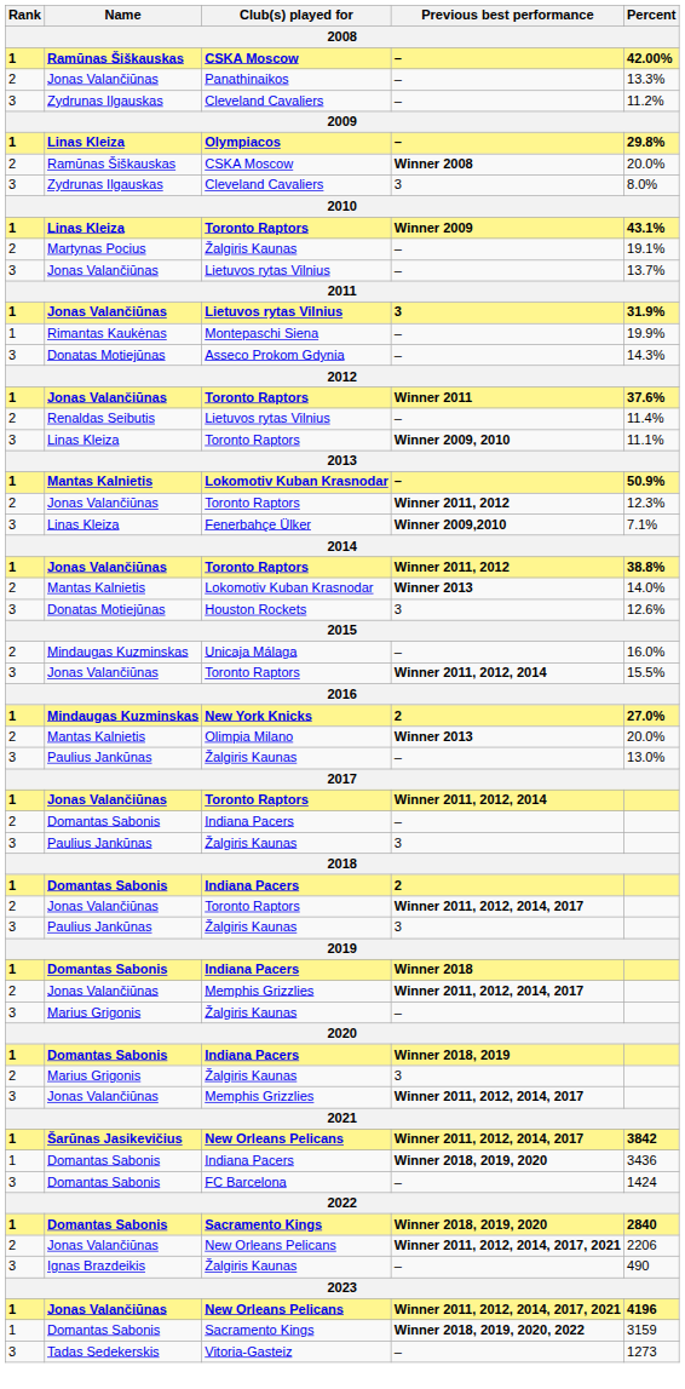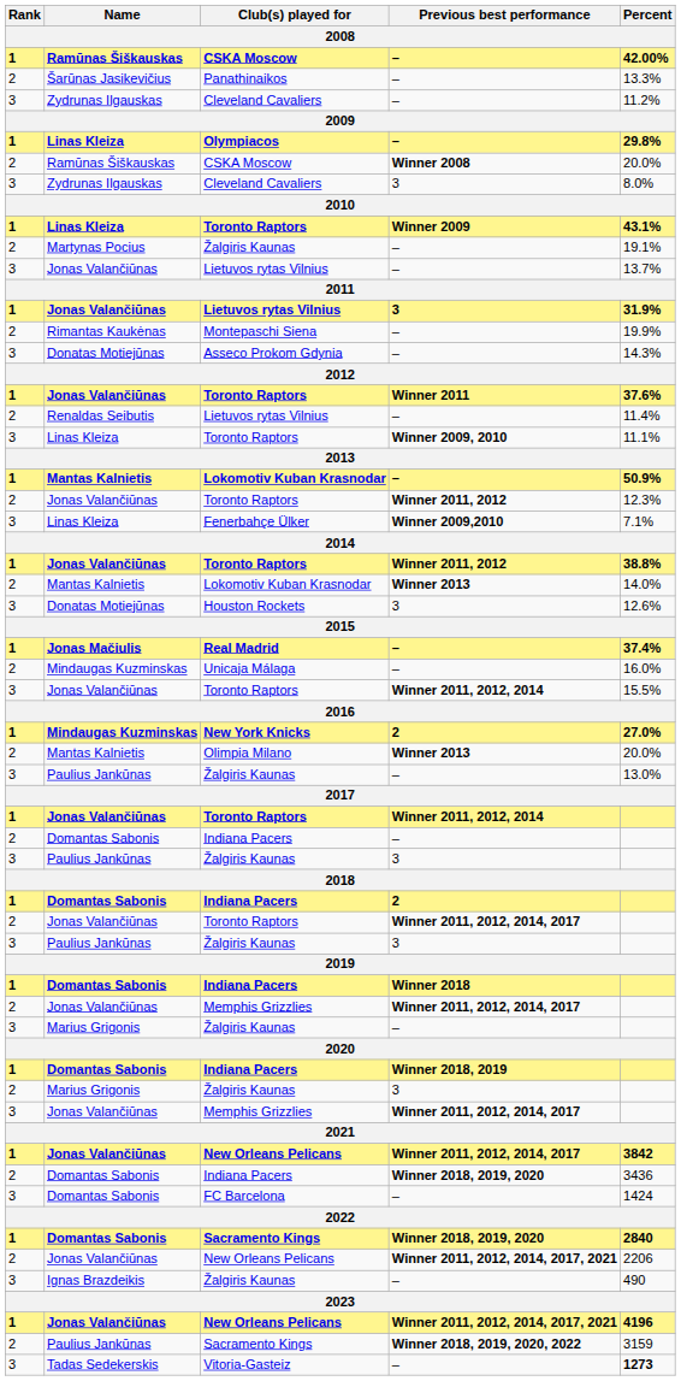 <table class="wikitable plainrowheaders sortable">
 <tr>
 <th>Rank</th>
 <th>Name</th>
 <th>Club(s) played for</th>
 <th>Previous best performance</th>
 <th>Percent</th>
 </tr>
 <tr>
 <th colspan="5">2008</th>
 </tr>
 <tr style="background-color: #FFF68F; font-weight: bold;">
 <td>1</td>
 <td><a href='#'>Ramūnas Šiškauskas</a></td>
 <td> <a href='#'>CSKA Moscow</a></td>
 <td>–</td>
 <td>42.00%</td>
 </tr>
 <tr>
 <td>2</td>
-<td><a href='#'>Jonas Valančiūnas</a></td>
+<td><a href='#'>Šarūnas Jasikevičius</a></td>
 <td> <a href='#'>Panathinaikos</a></td>
 <td>–</td>
 <td>13.3%</td>
 </tr>
 <tr>
 <td>3</td>
 <td><a href='#'>Zydrunas Ilgauskas</a></td>
 <td> <a href='#'>Cleveland Cavaliers</a></td>
 <td>–</td>
 <td>11.2%</td>
 </tr>
 <tr>
 <th colspan="5">2009</th>
 </tr>
 <tr style="background-color: #FFF68F; font-weight: bold;">
 <td>1</td>
 <td><a href='#'>Linas Kleiza</a></td>
 <td> <a href='#'>Olympiacos</a></td>
 <td>–</td>
 <td>29.8%</td>
 </tr>
 <tr>
 <td>2</td>
 <td><a href='#'>Ramūnas Šiškauskas</a></td>
 <td> <a href='#'>CSKA Moscow</a></td>
 <td><strong>Winner 2008</strong></td>
 <td>20.0%</td>
 </tr>
 <tr>
 <td>3</td>
 <td><a href='#'>Zydrunas Ilgauskas</a></td>
 <td> <a href='#'>Cleveland Cavaliers</a></td>
 <td>3</td>
 <td>8.0%</td>
 </tr>
 <tr>
 <th colspan="5">2010</th>
 </tr>
 <tr style="background-color: #FFF68F; font-weight: bold;">
 <td>1</td>
 <td><a href='#'>Linas Kleiza</a></td>
 <td> <a href='#'>Toronto Raptors</a></td>
 <td>Winner 2009</td>
 <td>43.1%</td>
 </tr>
 <tr>
 <td>2</td>
 <td><a href='#'>Martynas Pocius</a></td>
 <td> <a href='#'>Žalgiris Kaunas</a></td>
 <td>–</td>
 <td>19.1%</td>
 </tr>
 <tr>
 <td>3</td>
 <td><a href='#'>Jonas Valančiūnas</a></td>
 <td> <a href='#'>Lietuvos rytas Vilnius</a></td>
 <td>–</td>
 <td>13.7%</td>
 </tr>
 <tr>
 <th colspan="5">2011</th>
 </tr>
 <tr style="background-color: #FFF68F; font-weight: bold;">
 <td>1</td>
 <td><a href='#'>Jonas Valančiūnas</a></td>
 <td> <a href='#'>Lietuvos rytas Vilnius</a></td>
 <td>3</td>
 <td>31.9%</td>
 </tr>
 <tr>
-<td>1</td>
+<td>2</td>
 <td><a href='#'>Rimantas Kaukėnas</a></td>
 <td> <a href='#'>Montepaschi Siena</a></td>
 <td>–</td>
 <td>19.9%</td>
 </tr>
 <tr>
 <td>3</td>
 <td><a href='#'>Donatas Motiejūnas</a></td>
 <td> <a href='#'>Asseco Prokom Gdynia</a></td>
 <td>–</td>
 <td>14.3%</td>
 </tr>
 <tr>
 <th colspan="5">2012</th>
 </tr>
 <tr style="background-color: #FFF68F; font-weight: bold;">
 <td>1</td>
 <td><a href='#'>Jonas Valančiūnas</a></td>
 <td> <a href='#'>Toronto Raptors</a></td>
 <td>Winner 2011</td>
 <td>37.6%</td>
 </tr>
 <tr>
 <td>2</td>
 <td><a href='#'>Renaldas Seibutis</a></td>
 <td> <a href='#'>Lietuvos rytas Vilnius</a></td>
 <td>–</td>
 <td>11.4%</td>
 </tr>
 <tr>
 <td>3</td>
 <td><a href='#'>Linas Kleiza</a></td>
 <td> <a href='#'>Toronto Raptors</a></td>
 <td><strong>Winner 2009, 2010</strong></td>
 <td>11.1%</td>
 </tr>
 <tr>
 <th colspan="5">2013</th>
 </tr>
 <tr style="background-color: #FFF68F; font-weight: bold;">
 <td>1</td>
 <td><a href='#'>Mantas Kalnietis</a></td>
 <td> <a href='#'>Lokomotiv Kuban Krasnodar</a></td>
 <td>–</td>
 <td>50.9%</td>
 </tr>
 <tr>
 <td>2</td>
 <td><a href='#'>Jonas Valančiūnas</a></td>
 <td> <a href='#'>Toronto Raptors</a></td>
 <td><strong>Winner 2011, 2012</strong></td>
 <td>12.3%</td>
 </tr>
 <tr>
 <td>3</td>
 <td><a href='#'>Linas Kleiza</a></td>
 <td> <a href='#'>Fenerbahçe Ülker</a></td>
 <td><strong>Winner 2009,2010</strong></td>
 <td>7.1%</td>
 </tr>
 <tr>
 <th colspan="5">2014</th>
 </tr>
 <tr style="background-color: #FFF68F; font-weight: bold;">
 <td>1</td>
 <td><a href='#'>Jonas Valančiūnas</a></td>
 <td> <a href='#'>Toronto Raptors</a></td>
 <td>Winner 2011, 2012</td>
 <td>38.8%</td>
 </tr>
 <tr>
 <td>2</td>
 <td><a href='#'>Mantas Kalnietis</a></td>
 <td> <a href='#'>Lokomotiv Kuban Krasnodar</a></td>
 <td><strong>Winner 2013</strong></td>
 <td>14.0%</td>
 </tr>
 <tr>
 <td>3</td>
 <td><a href='#'>Donatas Motiejūnas</a></td>
 <td> <a href='#'>Houston Rockets</a></td>
 <td>3</td>
 <td>12.6%</td>
 </tr>
 <tr>
 <th colspan="5">2015</th>
+</tr>
+<tr style="background-color: #FFF68F; font-weight: bold;">
+<td>1</td>
+<td><a href='#'>Jonas Mačiulis</a></td>
+<td> <a href='#'>Real Madrid</a></td>
+<td>–</td>
+<td>37.4%</td>
 </tr>
 <tr>
 <td>2</td>
 <td><a href='#'>Mindaugas Kuzminskas</a></td>
 <td> <a href='#'>Unicaja Málaga</a></td>
 <td>–</td>
 <td>16.0%</td>
 </tr>
 <tr>
 <td>3</td>
 <td><a href='#'>Jonas Valančiūnas</a></td>
 <td> <a href='#'>Toronto Raptors</a></td>
 <td><strong>Winner 2011, 2012, 2014</strong></td>
 <td>15.5%</td>
 </tr>
 <tr>
 <th colspan="5">2016</th>
 </tr>
 <tr style="background-color: #FFF68F; font-weight: bold;">
 <td>1</td>
 <td><a href='#'>Mindaugas Kuzminskas</a></td>
 <td> <a href='#'>New York Knicks</a></td>
 <td>2</td>
 <td>27.0%</td>
 </tr>
 <tr>
 <td>2</td>
 <td><a href='#'>Mantas Kalnietis</a></td>
 <td> <a href='#'>Olimpia Milano</a></td>
 <td><strong>Winner 2013</strong></td>
 <td>20.0%</td>
 </tr>
 <tr>
 <td>3</td>
 <td><a href='#'>Paulius Jankūnas</a></td>
 <td> <a href='#'>Žalgiris Kaunas</a></td>
 <td>–</td>
 <td>13.0%</td>
 </tr>
 <tr>
 <th colspan="5">2017</th>
 </tr>
 <tr style="background-color: #FFF68F; font-weight: bold;">
 <td>1</td>
 <td><a href='#'>Jonas Valančiūnas</a></td>
 <td> <a href='#'>Toronto Raptors</a></td>
 <td>Winner 2011, 2012, 2014</td>
 <td><small></small></td>
 </tr>
 <tr>
 <td>2</td>
 <td><a href='#'>Domantas Sabonis</a></td>
 <td> <a href='#'>Indiana Pacers</a></td>
 <td>–</td>
 <td></td>
 </tr>
 <tr>
 <td>3</td>
 <td><a href='#'>Paulius Jankūnas</a></td>
 <td> <a href='#'>Žalgiris Kaunas</a></td>
 <td>3</td>
 </tr>
 <tr>
 <th colspan="5">2018</th>
 </tr>
 <tr style="background-color: #FFF68F; font-weight: bold;">
 <td>1</td>
 <td><a href='#'>Domantas Sabonis</a></td>
 <td> <a href='#'>Indiana Pacers</a></td>
 <td>2</td>
 <td><small></small></td>
 </tr>
 <tr>
 <td>2</td>
 <td><a href='#'>Jonas Valančiūnas</a></td>
 <td> <a href='#'>Toronto Raptors</a></td>
 <td><strong>Winner 2011, 2012, 2014, 2017</strong></td>
 <td></td>
 </tr>
 <tr>
 <td>3</td>
 <td><a href='#'>Paulius Jankūnas</a></td>
 <td> <a href='#'>Žalgiris Kaunas</a></td>
 <td>3</td>
 </tr>
 <tr>
 <th colspan="5">2019</th>
 </tr>
 <tr style="background-color: #FFF68F; font-weight: bold;">
 <td>1</td>
 <td><a href='#'>Domantas Sabonis</a></td>
 <td> <a href='#'>Indiana Pacers</a></td>
 <td><strong>Winner 2018</strong></td>
 <td><small></small></td>
 </tr>
 <tr>
 <td>2</td>
 <td><a href='#'>Jonas Valančiūnas</a></td>
 <td> <a href='#'>Memphis Grizzlies</a></td>
 <td><strong>Winner 2011, 2012, 2014, 2017</strong></td>
 <td></td>
 </tr>
 <tr>
 <td>3</td>
 <td><a href='#'>Marius Grigonis</a></td>
 <td> <a href='#'>Žalgiris Kaunas</a></td>
 <td>–</td>
 </tr>
 <tr>
 <th colspan="5">2020</th>
 </tr>
 <tr style="background-color: #FFF68F; font-weight: bold;">
 <td>1</td>
 <td><a href='#'>Domantas Sabonis</a></td>
 <td> <a href='#'>Indiana Pacers</a></td>
 <td><strong>Winner 2018, 2019</strong></td>
 <td><small></small></td>
 </tr>
 <tr>
 <td>2</td>
 <td><a href='#'>Marius Grigonis</a></td>
 <td> <a href='#'>Žalgiris Kaunas</a></td>
 <td>3</td>
 <td></td>
 </tr>
 <tr>
 <td>3</td>
 <td><a href='#'>Jonas Valančiūnas</a></td>
 <td> <a href='#'>Memphis Grizzlies</a></td>
 <td><strong>Winner 2011, 2012, 2014, 2017</strong></td>
 </tr>
 <tr>
 <th colspan="5">2021</th>
 </tr>
 <tr style="background-color: #FFF68F; font-weight: bold;">
 <td>1</td>
-<td><a href='#'>Šarūnas Jasikevičius</a></td>
+<td><a href='#'>Jonas Valančiūnas</a></td>
 <td> <a href='#'>New Orleans Pelicans</a></td>
 <td><strong>Winner 2011, 2012, 2014, 2017</strong></td>
 <td>3842</td>
 </tr>
 <tr>
-<td>1</td>
+<td>2</td>
 <td><a href='#'>Domantas Sabonis</a></td>
 <td> <a href='#'>Indiana Pacers</a></td>
 <td><strong>Winner 2018, 2019, 2020</strong></td>
 <td>3436</td>
 </tr>
 <tr>
 <td>3</td>
 <td><a href='#'>Domantas Sabonis</a></td>
 <td> <a href='#'>FC Barcelona</a></td>
 <td>–</td>
 <td>1424</td>
 </tr>
 <tr>
 <th colspan="5">2022</th>
 </tr>
 <tr style="background-color: #FFF68F; font-weight: bold;">
 <td>1</td>
 <td><a href='#'>Domantas Sabonis</a></td>
 <td> <a href='#'>Sacramento Kings</a></td>
 <td><strong>Winner 2018, 2019, 2020</strong></td>
 <td>2840</td>
 </tr>
 <tr>
 <td>2</td>
 <td><a href='#'>Jonas Valančiūnas</a></td>
 <td> <a href='#'>New Orleans Pelicans</a></td>
 <td><strong>Winner 2011, 2012, 2014, 2017, 2021</strong></td>
 <td>2206</td>
 </tr>
 <tr>
 <td>3</td>
 <td><a href='#'>Ignas Brazdeikis</a></td>
 <td> <a href='#'>Žalgiris Kaunas</a></td>
 <td>–</td>
 <td>490</td>
 </tr>
 <tr>
 <th colspan="5">2023</th>
 </tr>
 <tr style="background-color: #FFF68F; font-weight: bold;">
 <td>1</td>
 <td><a href='#'>Jonas Valančiūnas</a></td>
 <td> <a href='#'>New Orleans Pelicans</a></td>
 <td><strong>Winner 2011, 2012, 2014, 2017, 2021</strong></td>
 <td>4196</td>
 </tr>
 <tr>
-<td>1</td>
-<td><a href='#'>Domantas Sabonis</a></td>
+<td>2</td>
+<td><a href='#'>Paulius Jankūnas</a></td>
 <td> <a href='#'>Sacramento Kings</a></td>
 <td><strong>Winner 2018, 2019, 2020, 2022</strong></td>
 <td>3159</td>
 </tr>
 <tr>
 <td>3</td>
 <td><a href='#'>Tadas Sedekerskis</a></td>
 <td> <a href='#'>Vitoria-Gasteiz</a></td>
 <td>–</td>
-<td>1273</td>
+<td><strong>1273</strong></td>
 </tr>
 </table>
